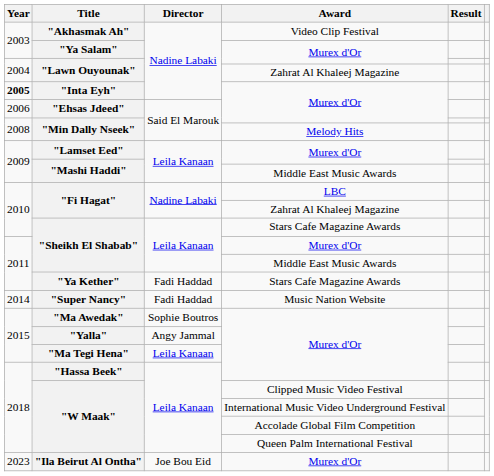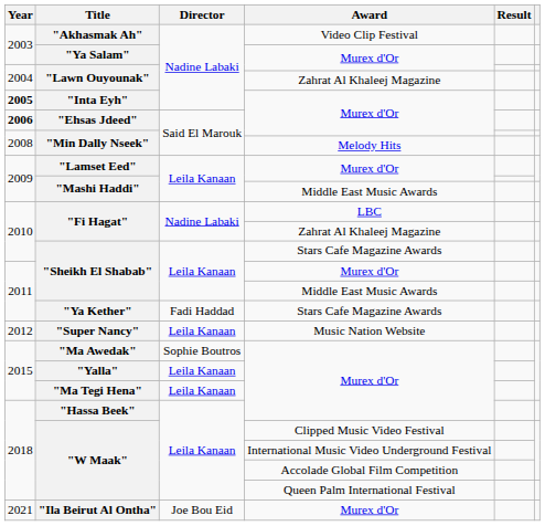 <table class="wikitable plainrowheaders" style="text-align:center;">
 <tr>
 <th>Year</th>
 <th>Title</th>
 <th>Director</th>
 <th>Award</th>
 <th>Result</th>
 <th></th>
 </tr>
 <tr>
 <td rowspan="2">2003</td>
 <th scope="row" style="text-align:center;">"Akhasmak Ah"</th>
 <td rowspan="5"><a href='#'>Nadine Labaki</a></td>
 <td>Video Clip Festival</td>
 <td></td>
 <td></td>
 </tr>
 <tr>
 <th scope="row" style="text-align:center;">"Ya Salam"</th>
 <td rowspan="2"><a href='#'>Murex d'Or</a></td>
 <td></td>
 <td></td>
 </tr>
 <tr>
 <td rowspan="2">2004</td>
 <th scope="row" rowspan="2" style="text-align:center;">"Lawn Ouyounak"</th>
 <td></td>
 <td></td>
 </tr>
 <tr>
 <td>Zahrat Al Khaleej Magazine</td>
 <td></td>
 <td></td>
 </tr>
 <tr>
 <td><strong>2005</strong></td>
 <th scope="row" style="text-align:center;">"Inta Eyh"</th>
 <td rowspan="3"><a href='#'>Murex d'Or</a></td>
 <td></td>
 <td></td>
 </tr>
 <tr>
-<td>2006</td>
+<td><strong>2006</strong></td>
 <th scope="row" style="text-align:center;">"Ehsas Jdeed"</th>
 <td rowspan="3">Said El Marouk</td>
 <td></td>
 <td></td>
 </tr>
 <tr>
 <td rowspan="2">2008</td>
 <th scope="row" rowspan="2" style="text-align:center;">"Min Dally Nseek"</th>
 <td></td>
 <td></td>
 </tr>
 <tr>
 <td><a href='#'>Melody Hits</a></td>
 <td></td>
 <td></td>
 </tr>
 <tr>
 <td rowspan="3">2009</td>
 <th scope="row" style="text-align:center;">"Lamset Eed"</th>
 <td rowspan="3"><a href='#'>Leila Kanaan</a></td>
 <td rowspan="2"><a href='#'>Murex d'Or</a></td>
 <td></td>
 <td rowspan="2"></td>
 </tr>
 <tr>
 <th scope="row" rowspan="2" style="text-align:center;">"Mashi Haddi"</th>
 <td></td>
 </tr>
 <tr>
 <td>Middle East Music Awards</td>
 <td></td>
 <td></td>
 </tr>
 <tr>
 <td rowspan="3">2010</td>
 <th scope="row" rowspan="2" style="text-align:center;">"Fi Hagat"</th>
 <td rowspan="2"><a href='#'>Nadine Labaki</a></td>
 <td><a href='#'>LBC</a></td>
 <td></td>
 <td></td>
 </tr>
 <tr>
 <td>Zahrat Al Khaleej Magazine</td>
 <td></td>
 <td></td>
 </tr>
 <tr>
 <th scope="row" rowspan="3" style="text-align:center;">"Sheikh El Shabab"</th>
 <td rowspan="3"><a href='#'>Leila Kanaan</a></td>
 <td>Stars Cafe Magazine Awards</td>
 <td></td>
 <td></td>
 </tr>
 <tr>
 <td rowspan="3">2011</td>
 <td><a href='#'>Murex d'Or</a></td>
 <td></td>
 <td></td>
 </tr>
 <tr>
 <td>Middle East Music Awards</td>
 <td></td>
 <td></td>
 </tr>
 <tr>
 <th scope="row" style="text-align:center;">"Ya Kether"</th>
 <td>Fadi Haddad</td>
 <td>Stars Cafe Magazine Awards</td>
 <td></td>
 <td></td>
 </tr>
 <tr>
-<td>2014</td>
+<td>2012</td>
 <th scope="row" style="text-align:center;">"Super Nancy"</th>
-<td>Fadi Haddad</td>
+<td><a href='#'>Leila Kanaan</a></td>
 <td>Music Nation Website</td>
 <td></td>
 <td></td>
 </tr>
 <tr>
 <td rowspan="3">2015</td>
 <th scope="row" style="text-align:center;">"Ma Awedak"</th>
 <td>Sophie Boutros</td>
 <td rowspan="4"><a href='#'>Murex d'Or</a></td>
 <td></td>
 <td rowspan="3"></td>
 </tr>
 <tr>
 <th scope="row" style="text-align:center;">"Yalla"</th>
-<td>Angy Jammal</td>
+<td><a href='#'>Leila Kanaan</a></td>
 <td></td>
 </tr>
 <tr>
 <th scope="row" style="text-align:center;">"Ma Tegi Hena"</th>
 <td><a href='#'>Leila Kanaan</a></td>
 <td></td>
 </tr>
 <tr>
 <td rowspan="5">2018</td>
 <th scope="row" style="text-align:center;">"Hassa Beek"</th>
 <td rowspan="5"><a href='#'>Leila Kanaan</a></td>
 <td></td>
 <td></td>
 </tr>
 <tr>
 <th scope="row" rowspan="4" style="text-align:center;">"W Maak"</th>
 <td>Clipped Music Video Festival</td>
 <td></td>
 <td rowspan="3"><br></td>
 </tr>
 <tr>
 <td>International Music Video Underground Festival</td>
 <td></td>
 </tr>
 <tr>
 <td>Accolade Global Film Competition</td>
 <td></td>
 </tr>
 <tr>
 <td>Queen Palm International Festival</td>
 <td></td>
 <td></td>
 </tr>
 <tr>
-<td>2023</td>
+<td>2021</td>
 <th scope="row" style="text-align:center;">"Ila Beirut Al Ontha"</th>
 <td>Joe Bou Eid</td>
 <td><a href='#'>Murex d'Or</a></td>
 <td></td>
 <td></td>
 </tr>
 </table>
